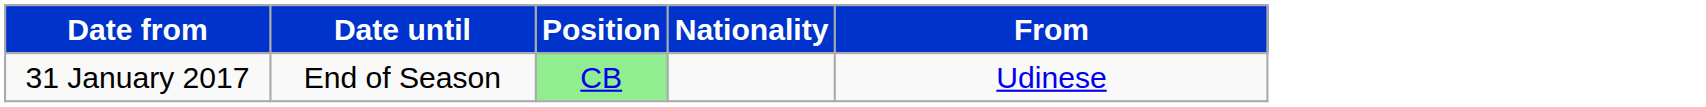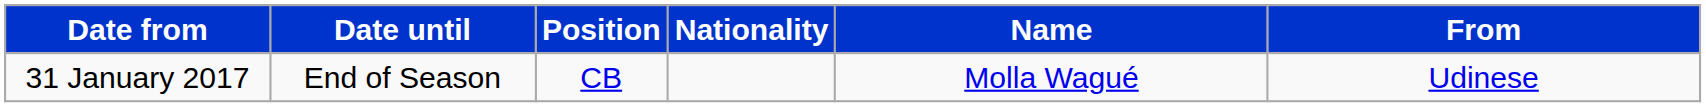 <table class="wikitable" style="text-align:center; font-size:90%; ">
 <tr>
 <th style="background:#03c; color:white; width:120px;">Date from</th>
 <th style="background:#03c; color:white; width:120px;">Date until</th>
 <th style="background:#03c; color:white; width:55px;">Position</th>
 <th style="background:#03c; color:white; width:55px;">Nationality</th>
+<th style="background:#03c; color:white; width:200px;">Name</th>
 <th style="background:#03c; color:white; width:200px;">From</th>
 </tr>
 <tr>
 <td>31 January 2017</td>
 <td>End of Season</td>
-<td style="background: lightgreen;"><a href='#'>CB</a></td>
+<td><a href='#'>CB</a></td>
 <td></td>
+<td><a href='#'>Molla Wagué</a></td>
 <td> <a href='#'>Udinese</a></td>
 </tr>
 </table>
